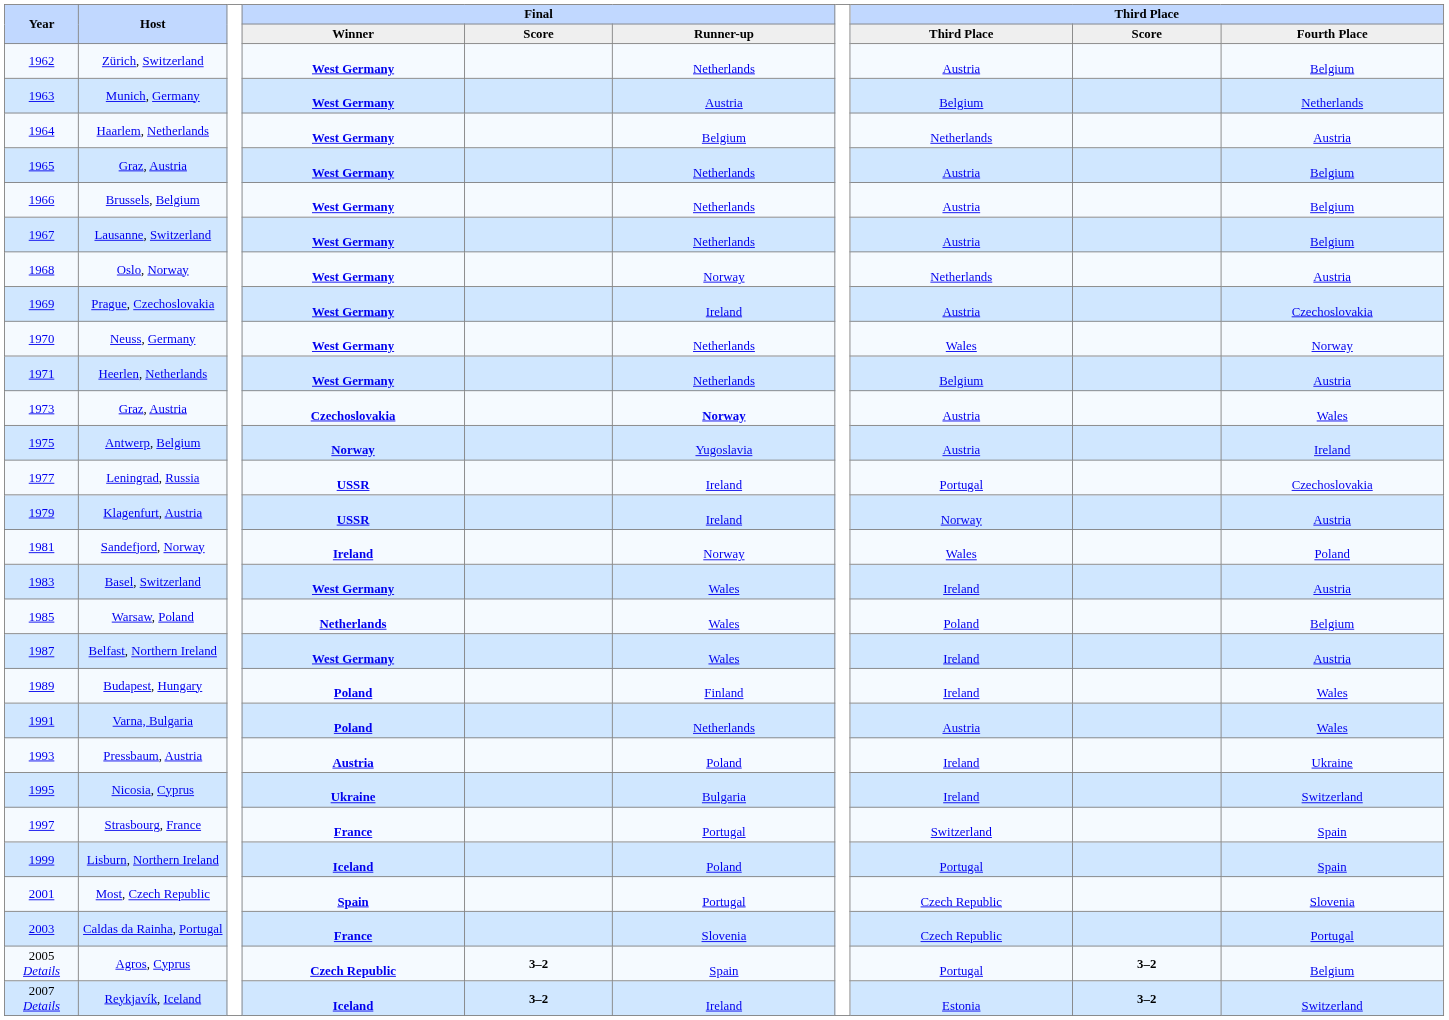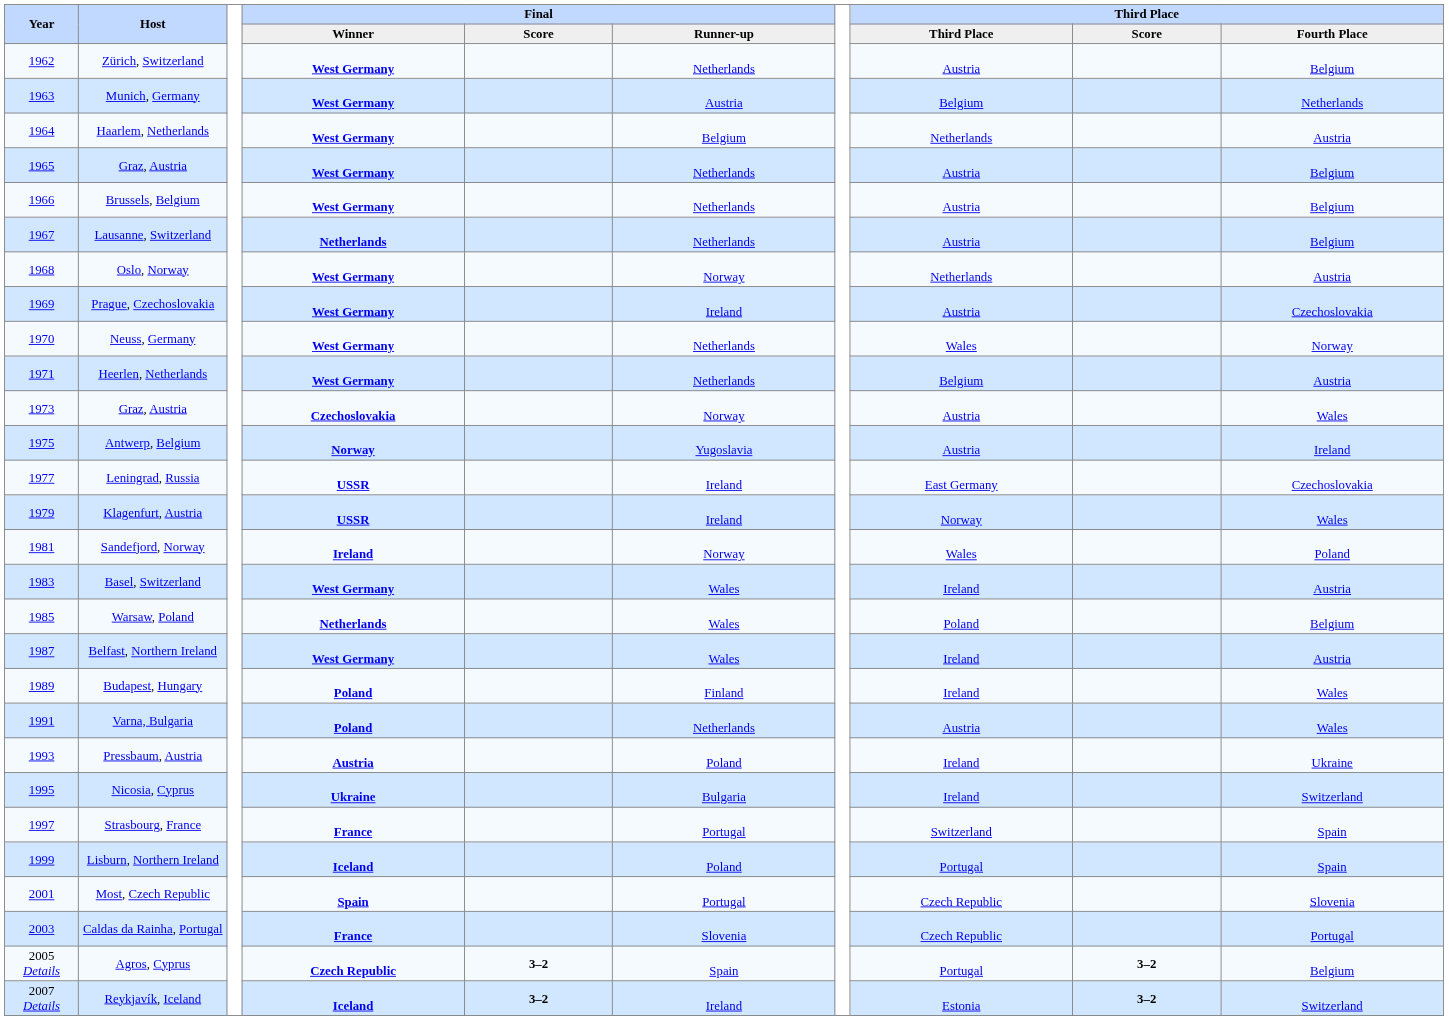 <table border=1 style="border-collapse:collapse; font-size:90%; text-align:center" cellpadding=2 cellspacing=0>
 <tr bgcolor=#C1D8FF>
 <th rowspan=2 width=5%>Year</th>
 <th rowspan=2 width=10%>Host</th>
 <th width=1% rowspan=30 bgcolor=ffffff></th>
 <th colspan=3>Final</th>
 <th width=1% rowspan=30 bgcolor=ffffff></th>
 <th colspan=3>Third Place</th>
 </tr>
 <tr bgcolor=#EFEFEF>
 <th width=15%>Winner</th>
 <th width=10%>Score</th>
 <th width=15%>Runner-up</th>
 <th width=15%>Third Place</th>
 <th width=10%>Score</th>
 <th width=15%>Fourth Place</th>
 </tr>
 <tr bgcolor=#F5FAFF>
 <td><a href='#'>1962</a></td>
 <td><a href='#'>Zürich</a>, <a href='#'>Switzerland</a></td>
 <td> <br> <strong><a href='#'>West Germany</a></strong></td>
 <td></td>
 <td> <br> <a href='#'>Netherlands</a></td>
 <td> <br> <a href='#'>Austria</a></td>
 <td></td>
 <td> <br> <a href='#'>Belgium</a></td>
 </tr>
 <tr bgcolor=#D0E7FF>
 <td><a href='#'>1963</a></td>
 <td><a href='#'>Munich</a>, <a href='#'>Germany</a></td>
 <td> <br> <strong><a href='#'>West Germany</a></strong></td>
 <td></td>
 <td> <br> <a href='#'>Austria</a></td>
 <td> <br> <a href='#'>Belgium</a></td>
 <td></td>
 <td> <br> <a href='#'>Netherlands</a></td>
 </tr>
 <tr bgcolor=#F5FAFF>
 <td><a href='#'>1964</a></td>
 <td><a href='#'>Haarlem</a>, <a href='#'>Netherlands</a></td>
 <td> <br> <strong><a href='#'>West Germany</a></strong></td>
 <td></td>
 <td> <br> <a href='#'>Belgium</a></td>
 <td> <br> <a href='#'>Netherlands</a></td>
 <td></td>
 <td> <br> <a href='#'>Austria</a></td>
 </tr>
 <tr bgcolor=#D0E7FF>
 <td><a href='#'>1965</a></td>
 <td><a href='#'>Graz</a>, <a href='#'>Austria</a></td>
 <td> <br> <strong><a href='#'>West Germany</a></strong></td>
 <td></td>
 <td> <br> <a href='#'>Netherlands</a></td>
 <td> <br> <a href='#'>Austria</a></td>
 <td></td>
 <td> <br> <a href='#'>Belgium</a></td>
 </tr>
 <tr bgcolor=#F5FAFF>
 <td><a href='#'>1966</a></td>
 <td><a href='#'>Brussels</a>, <a href='#'>Belgium</a></td>
 <td> <br> <strong><a href='#'>West Germany</a></strong></td>
 <td></td>
 <td> <br> <a href='#'>Netherlands</a></td>
 <td> <br> <a href='#'>Austria</a></td>
 <td></td>
 <td> <br> <a href='#'>Belgium</a></td>
 </tr>
 <tr bgcolor=#D0E7FF>
 <td><a href='#'>1967</a></td>
 <td><a href='#'>Lausanne</a>, <a href='#'>Switzerland</a></td>
-<td> <br> <strong><a href='#'>West Germany</a></strong></td>
+<td> <br> <strong><a href='#'>Netherlands</a></strong></td>
 <td></td>
 <td> <br> <a href='#'>Netherlands</a></td>
 <td> <br> <a href='#'>Austria</a></td>
 <td></td>
 <td> <br> <a href='#'>Belgium</a></td>
 </tr>
 <tr bgcolor=#F5FAFF>
 <td><a href='#'>1968</a></td>
 <td><a href='#'>Oslo</a>, <a href='#'>Norway</a></td>
 <td> <br> <strong><a href='#'>West Germany</a></strong></td>
 <td></td>
 <td> <br> <a href='#'>Norway</a></td>
 <td> <br> <a href='#'>Netherlands</a></td>
 <td></td>
 <td> <br> <a href='#'>Austria</a></td>
 </tr>
 <tr bgcolor=#D0E7FF>
 <td><a href='#'>1969</a></td>
 <td><a href='#'>Prague</a>, <a href='#'>Czechoslovakia</a></td>
 <td> <br> <strong><a href='#'>West Germany</a></strong></td>
 <td></td>
 <td> <br> <a href='#'>Ireland</a></td>
 <td> <br> <a href='#'>Austria</a></td>
 <td></td>
 <td> <br> <a href='#'>Czechoslovakia</a></td>
 </tr>
 <tr bgcolor=#F5FAFF>
 <td><a href='#'>1970</a></td>
 <td><a href='#'>Neuss</a>, <a href='#'>Germany</a></td>
 <td> <br> <strong><a href='#'>West Germany</a></strong></td>
 <td></td>
 <td> <br> <a href='#'>Netherlands</a></td>
 <td> <br> <a href='#'>Wales</a></td>
 <td></td>
 <td> <br> <a href='#'>Norway</a></td>
 </tr>
 <tr bgcolor=#D0E7FF>
 <td><a href='#'>1971</a></td>
 <td><a href='#'>Heerlen</a>, <a href='#'>Netherlands</a></td>
 <td> <br> <strong><a href='#'>West Germany</a></strong></td>
 <td></td>
 <td> <br> <a href='#'>Netherlands</a></td>
 <td> <br> <a href='#'>Belgium</a></td>
 <td></td>
 <td> <br> <a href='#'>Austria</a></td>
 </tr>
 <tr bgcolor=#F5FAFF>
 <td><a href='#'>1973</a></td>
 <td><a href='#'>Graz</a>, <a href='#'>Austria</a></td>
 <td> <br> <strong><a href='#'>Czechoslovakia</a></strong></td>
 <td></td>
-<td><strong> <br> <a href='#'>Norway</a></strong></td>
+<td> <br> <a href='#'>Norway</a></td>
 <td> <br> <a href='#'>Austria</a></td>
 <td></td>
 <td> <br> <a href='#'>Wales</a></td>
 </tr>
 <tr bgcolor=#D0E7FF>
 <td><a href='#'>1975</a></td>
 <td><a href='#'>Antwerp</a>, <a href='#'>Belgium</a></td>
 <td> <br> <strong><a href='#'>Norway</a></strong></td>
 <td></td>
 <td> <br> <a href='#'>Yugoslavia</a></td>
 <td> <br> <a href='#'>Austria</a></td>
 <td></td>
 <td> <br> <a href='#'>Ireland</a></td>
 </tr>
 <tr bgcolor=#F5FAFF>
 <td><a href='#'>1977</a></td>
 <td><a href='#'>Leningrad</a>, <a href='#'>Russia</a></td>
 <td> <br> <strong><a href='#'>USSR</a></strong></td>
 <td></td>
 <td> <br> <a href='#'>Ireland</a></td>
-<td> <br> <a href='#'>Portugal</a></td>
+<td> <br> <a href='#'>East Germany</a></td>
 <td></td>
 <td> <br> <a href='#'>Czechoslovakia</a></td>
 </tr>
 <tr bgcolor=#D0E7FF>
 <td><a href='#'>1979</a></td>
 <td><a href='#'>Klagenfurt</a>, <a href='#'>Austria</a></td>
 <td> <br> <strong><a href='#'>USSR</a></strong></td>
 <td></td>
 <td> <br> <a href='#'>Ireland</a></td>
 <td> <br> <a href='#'>Norway</a></td>
 <td></td>
-<td> <br> <a href='#'>Austria</a></td>
+<td> <br> <a href='#'>Wales</a></td>
 </tr>
 <tr bgcolor=#F5FAFF>
 <td><a href='#'>1981</a></td>
 <td><a href='#'>Sandefjord</a>, <a href='#'>Norway</a></td>
 <td> <br> <strong><a href='#'>Ireland</a></strong></td>
 <td></td>
 <td> <br> <a href='#'>Norway</a></td>
 <td> <br> <a href='#'>Wales</a></td>
 <td></td>
 <td> <br> <a href='#'>Poland</a></td>
 </tr>
 <tr bgcolor=#D0E7FF>
 <td><a href='#'>1983</a></td>
 <td><a href='#'>Basel</a>, <a href='#'>Switzerland</a></td>
 <td> <br> <strong><a href='#'>West Germany</a></strong></td>
 <td></td>
 <td> <br> <a href='#'>Wales</a></td>
 <td> <br> <a href='#'>Ireland</a></td>
 <td></td>
 <td> <br> <a href='#'>Austria</a></td>
 </tr>
 <tr bgcolor=#F5FAFF>
 <td><a href='#'>1985</a></td>
 <td><a href='#'>Warsaw</a>, <a href='#'>Poland</a></td>
 <td> <br> <strong><a href='#'>Netherlands</a></strong></td>
 <td></td>
 <td> <br> <a href='#'>Wales</a></td>
 <td> <br> <a href='#'>Poland</a></td>
 <td></td>
 <td> <br> <a href='#'>Belgium</a></td>
 </tr>
 <tr bgcolor=#D0E7FF>
 <td><a href='#'>1987</a></td>
 <td><a href='#'>Belfast</a>, <a href='#'>Northern Ireland</a></td>
 <td> <br> <strong><a href='#'>West Germany</a></strong></td>
 <td></td>
 <td> <br> <a href='#'>Wales</a></td>
 <td> <br> <a href='#'>Ireland</a></td>
 <td></td>
 <td> <br> <a href='#'>Austria</a></td>
 </tr>
 <tr bgcolor=#F5FAFF>
 <td><a href='#'>1989</a></td>
 <td><a href='#'>Budapest</a>, <a href='#'>Hungary</a></td>
 <td> <br> <strong><a href='#'>Poland</a></strong></td>
 <td></td>
 <td> <br> <a href='#'>Finland</a></td>
 <td> <br> <a href='#'>Ireland</a></td>
 <td></td>
 <td> <br> <a href='#'>Wales</a></td>
 </tr>
 <tr bgcolor=#D0E7FF>
 <td><a href='#'>1991</a></td>
 <td><a href='#'>Varna, Bulgaria</a></td>
 <td> <br> <strong><a href='#'>Poland</a></strong></td>
 <td></td>
 <td> <br> <a href='#'>Netherlands</a></td>
 <td> <br> <a href='#'>Austria</a></td>
 <td></td>
 <td> <br> <a href='#'>Wales</a></td>
 </tr>
 <tr bgcolor=#F5FAFF>
 <td><a href='#'>1993</a></td>
 <td><a href='#'>Pressbaum</a>, <a href='#'>Austria</a></td>
 <td> <br> <strong><a href='#'>Austria</a></strong></td>
 <td></td>
 <td> <br> <a href='#'>Poland</a></td>
 <td> <br> <a href='#'>Ireland</a></td>
 <td></td>
 <td> <br> <a href='#'>Ukraine</a></td>
 </tr>
 <tr bgcolor=#D0E7FF>
 <td><a href='#'>1995</a></td>
 <td><a href='#'>Nicosia</a>, <a href='#'>Cyprus</a></td>
 <td> <br> <strong><a href='#'>Ukraine</a></strong></td>
 <td></td>
 <td> <br> <a href='#'>Bulgaria</a></td>
 <td> <br> <a href='#'>Ireland</a></td>
 <td></td>
 <td> <br> <a href='#'>Switzerland</a></td>
 </tr>
 <tr bgcolor=#F5FAFF>
 <td><a href='#'>1997</a></td>
 <td><a href='#'>Strasbourg</a>, <a href='#'>France</a></td>
 <td> <br> <strong><a href='#'>France</a></strong></td>
 <td></td>
 <td> <br> <a href='#'>Portugal</a></td>
 <td> <br> <a href='#'>Switzerland</a></td>
 <td></td>
 <td> <br> <a href='#'>Spain</a></td>
 </tr>
 <tr bgcolor=#D0E7FF>
 <td><a href='#'>1999</a></td>
 <td><a href='#'>Lisburn</a>, <a href='#'>Northern Ireland</a></td>
 <td> <br> <strong><a href='#'>Iceland</a></strong></td>
 <td></td>
 <td> <br> <a href='#'>Poland</a></td>
 <td> <br> <a href='#'>Portugal</a></td>
 <td></td>
 <td> <br> <a href='#'>Spain</a></td>
 </tr>
 <tr bgcolor=#F5FAFF>
 <td><a href='#'>2001</a></td>
 <td><a href='#'>Most</a>, <a href='#'>Czech Republic</a></td>
 <td> <br> <strong><a href='#'>Spain</a></strong></td>
 <td></td>
 <td> <br> <a href='#'>Portugal</a></td>
 <td> <br> <a href='#'>Czech Republic</a></td>
 <td></td>
 <td> <br> <a href='#'>Slovenia</a></td>
 </tr>
 <tr bgcolor=#D0E7FF>
 <td><a href='#'>2003</a></td>
 <td><a href='#'>Caldas da Rainha</a>, <a href='#'>Portugal</a></td>
 <td> <br> <strong><a href='#'>France</a></strong></td>
 <td></td>
 <td> <br> <a href='#'>Slovenia</a></td>
 <td> <br> <a href='#'>Czech Republic</a></td>
 <td></td>
 <td> <br> <a href='#'>Portugal</a></td>
 </tr>
 <tr bgcolor=#F5FAFF>
 <td>2005 <br> <em><a href='#'>Details</a></em></td>
 <td><a href='#'>Agros</a>, <a href='#'>Cyprus</a></td>
 <td> <br> <strong><a href='#'>Czech Republic</a></strong></td>
 <td><strong>3–2</strong></td>
 <td> <br> <a href='#'>Spain</a></td>
 <td> <br> <a href='#'>Portugal</a></td>
 <td><strong>3–2</strong></td>
 <td> <br> <a href='#'>Belgium</a></td>
 </tr>
 <tr bgcolor=#D0E7FF>
 <td>2007 <br> <em><a href='#'>Details</a></em></td>
 <td><a href='#'>Reykjavík</a>, <a href='#'>Iceland</a></td>
 <td> <br> <strong><a href='#'>Iceland</a></strong></td>
 <td><strong>3–2</strong></td>
 <td> <br> <a href='#'>Ireland</a></td>
 <td> <br> <a href='#'>Estonia</a></td>
 <td><strong>3–2</strong></td>
 <td> <br> <a href='#'>Switzerland</a></td>
 </tr>
 </table>
